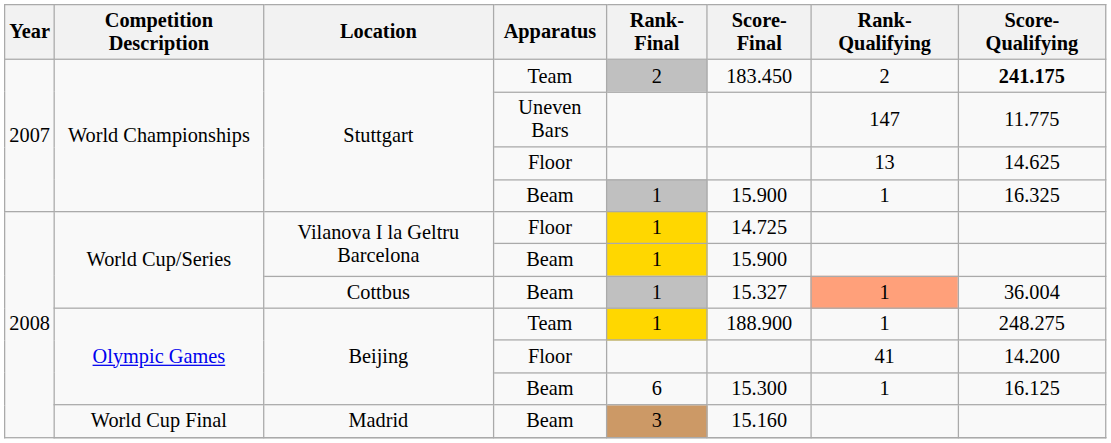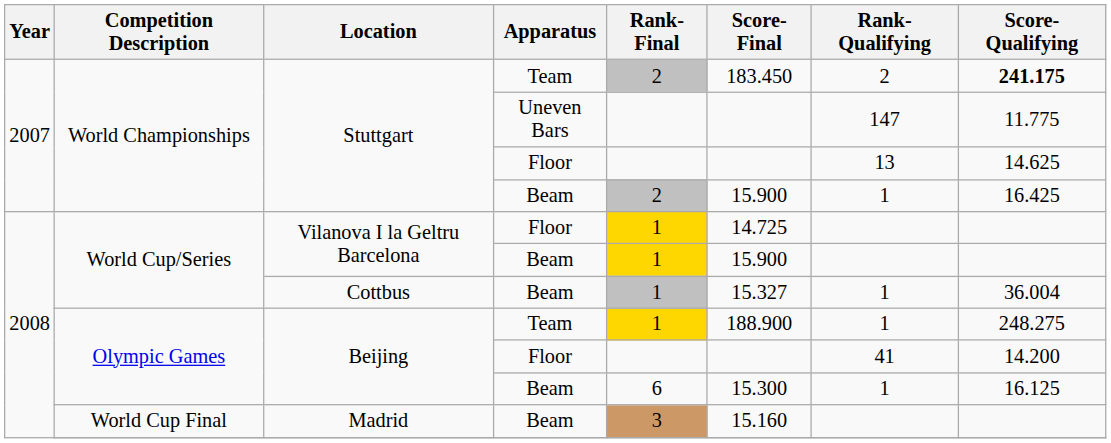 <table class="wikitable" style="text-align:center">
 <tr>
 <th>Year</th>
 <th>Competition Description</th>
 <th>Location</th>
 <th>Apparatus</th>
 <th>Rank-Final</th>
 <th>Score-Final</th>
 <th>Rank-Qualifying</th>
 <th>Score-Qualifying</th>
 </tr>
 <tr>
 <td rowspan=4>2007</td>
 <td rowspan=4>World Championships</td>
 <td rowspan=4>Stuttgart</td>
 <td>Team</td>
 <td bgcolor=silver>2</td>
 <td>183.450</td>
 <td>2</td>
 <td><strong>241.175</strong></td>
 </tr>
 <tr>
 <td>Uneven Bars</td>
 <td></td>
 <td></td>
 <td>147</td>
 <td>11.775</td>
 </tr>
 <tr>
 <td>Floor</td>
 <td></td>
 <td></td>
 <td>13</td>
 <td>14.625</td>
 </tr>
 <tr>
 <td>Beam</td>
-<td bgcolor=silver>1</td>
+<td bgcolor=silver>2</td>
 <td>15.900</td>
 <td>1</td>
-<td>16.325</td>
+<td>16.425</td>
 </tr>
 <tr>
 <td rowspan=8>2008</td>
 <td rowspan=3>World Cup/Series</td>
 <td rowspan=2>Vilanova I la Geltru Barcelona</td>
 <td>Floor</td>
 <td bgcolor=gold>1</td>
 <td>14.725</td>
 <td></td>
 <td></td>
 </tr>
 <tr>
 <td>Beam</td>
 <td bgcolor=gold>1</td>
 <td>15.900</td>
 <td></td>
 <td></td>
 </tr>
 <tr>
 <td>Cottbus</td>
 <td>Beam</td>
 <td bgcolor=silver>1</td>
 <td>15.327</td>
-<td style="background: lightsalmon;">1</td>
+<td>1</td>
 <td>36.004</td>
 </tr>
 <tr>
 <td rowspan=3><a href='#'>Olympic Games</a></td>
 <td rowspan=3>Beijing</td>
 <td>Team</td>
 <td bgcolor=gold>1</td>
 <td>188.900</td>
 <td>1</td>
 <td>248.275</td>
 </tr>
 <tr>
 <td>Floor</td>
 <td></td>
 <td></td>
 <td>41</td>
 <td>14.200</td>
 </tr>
 <tr>
 <td>Beam</td>
 <td>6</td>
 <td>15.300</td>
 <td>1</td>
 <td>16.125</td>
 </tr>
 <tr>
 <td>World Cup Final</td>
 <td>Madrid</td>
 <td>Beam</td>
 <td bgcolor=cc9966>3</td>
 <td>15.160</td>
 <td></td>
 <td></td>
 </tr>
 <tr>
 </tr>
 </table>
